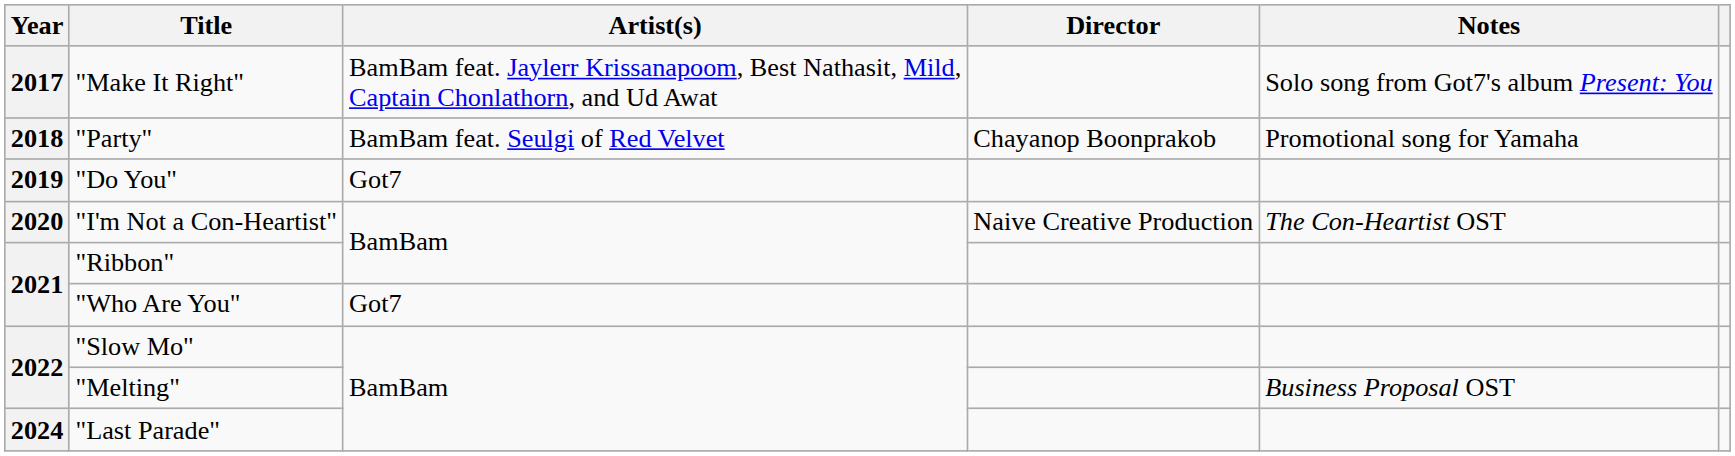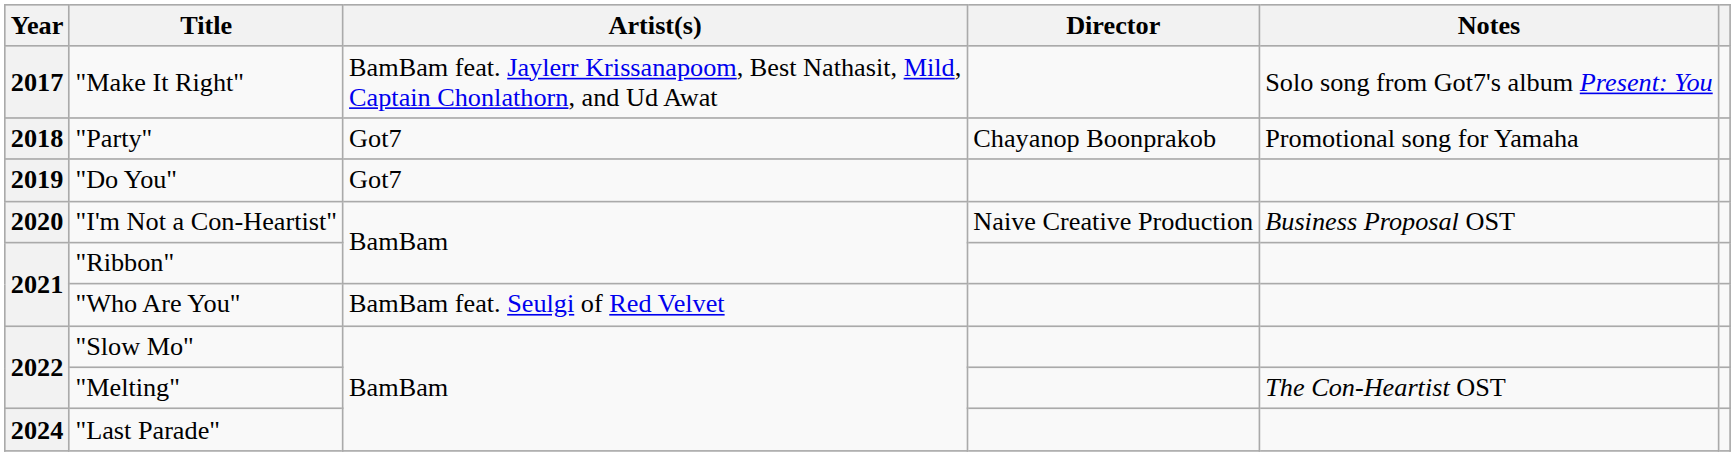 <table class="wikitable sortable plainrowheaders">
 <tr>
 <th scope="col">Year</th>
 <th scope="col">Title</th>
 <th scope="col">Artist(s)</th>
 <th scope="col">Director</th>
 <th scope="col">Notes</th>
 <th scope="col" class="unsortable"></th>
 </tr>
 <tr>
 <th scope="row">2017</th>
 <td>"Make It Right"</td>
 <td>BamBam feat. <a href='#'>Jaylerr Krissanapoom</a>, Best Nathasit, <a href='#'>Mild</a>, <br> <a href='#'>Captain Chonlathorn</a>, and Ud Awat</td>
 <td></td>
 <td>Solo song from Got7's album <em><a href='#'>Present: You</a></em></td>
 <td></td>
 </tr>
 <tr>
 <th scope="row">2018</th>
 <td>"Party"</td>
-<td>BamBam feat. <a href='#'>Seulgi</a> of <a href='#'>Red Velvet</a></td>
+<td>Got7</td>
 <td>Chayanop Boonprakob</td>
 <td>Promotional song for Yamaha</td>
 <td></td>
 </tr>
 <tr>
 <th scope="row">2019</th>
 <td>"Do You"</td>
 <td>Got7</td>
 <td></td>
 <td></td>
 <td></td>
 </tr>
 <tr>
 <th scope="row">2020</th>
 <td>"I'm Not a Con-Heartist" </td>
 <td rowspan="2">BamBam</td>
 <td>Naive Creative Production</td>
-<td><em>The Con-Heartist</em> OST</td>
+<td><em>Business Proposal</em> OST</td>
 <td></td>
 </tr>
 <tr>
 <th rowspan="2" scope="row">2021</th>
 <td>"Ribbon"</td>
 <td></td>
 <td></td>
 <td></td>
 </tr>
 <tr>
 <td>"Who Are You"</td>
-<td>Got7</td>
+<td>BamBam feat. <a href='#'>Seulgi</a> of <a href='#'>Red Velvet</a></td>
 <td></td>
 <td></td>
 <td></td>
 </tr>
 <tr>
 <th rowspan="2" scope="row">2022</th>
 <td>"Slow Mo"</td>
 <td rowspan="3">BamBam</td>
 <td></td>
 <td></td>
 <td></td>
 </tr>
 <tr>
 <td>"Melting"</td>
 <td></td>
-<td><em>Business Proposal</em> OST</td>
+<td><em>The Con-Heartist</em> OST</td>
 <td></td>
 </tr>
 <tr>
 <th rowspan="1" scope="row">2024</th>
 <td>"Last Parade"</td>
 <td></td>
 <td></td>
 <td></td>
 </tr>
 </table>
